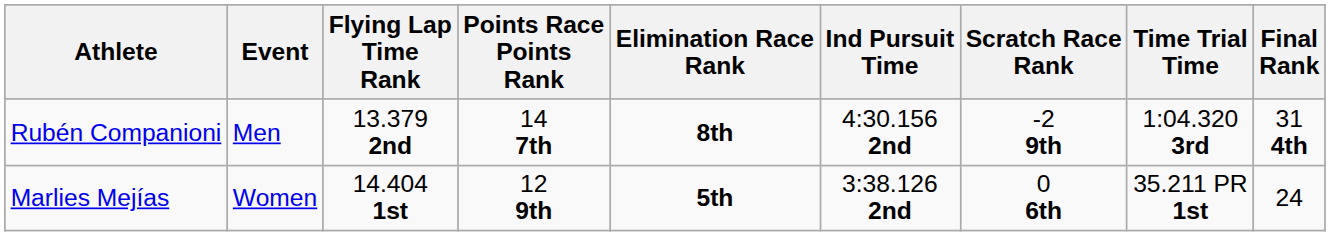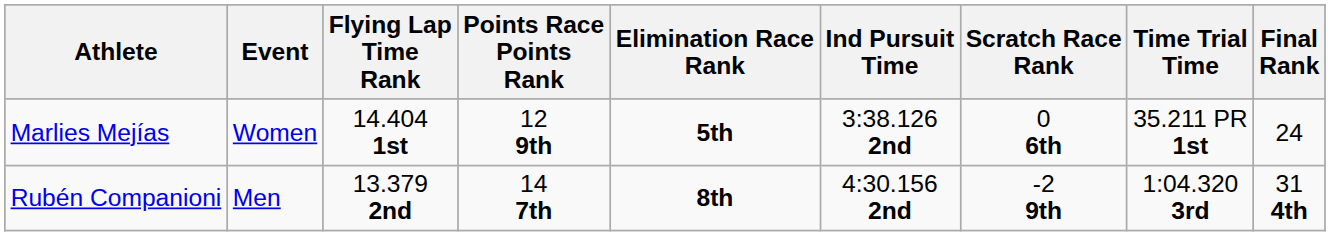 <table class="wikitable" style="font-size:90%">
 <tr>
 <th>Athlete</th>
 <th>Event</th>
 <th>Flying Lap<br>Time<br>Rank</th>
 <th>Points Race<br>Points<br>Rank</th>
 <th>Elimination Race<br>Rank</th>
 <th>Ind Pursuit<br>Time</th>
 <th>Scratch Race<br>Rank</th>
 <th>Time Trial<br>Time</th>
 <th>Final<br>Rank</th>
 </tr>
 <tr>
+<td><a href='#'>Marlies Mejías</a></td>
+<td><a href='#'>Women</a></td>
+<td align=center>14.404<br><strong>1st</strong></td>
+<td align=center>12<br><strong>9th</strong></td>
+<td align=center><strong>5th</strong></td>
+<td align=center>3:38.126<br><strong>2nd</strong></td>
+<td align=center>0<br><strong>6th</strong></td>
+<td align=center>35.211 PR<br><strong>1st</strong></td>
+<td align=center>24<br></td>
+</tr>
+<tr>
 <td><a href='#'>Rubén Companioni</a></td>
 <td><a href='#'>Men</a></td>
 <td align=center>13.379<br><strong>2nd</strong></td>
 <td align=center>14<br><strong>7th</strong></td>
 <td align=center><strong>8th</strong></td>
 <td align=center>4:30.156<br><strong>2nd</strong></td>
 <td align=center>-2<br><strong>9th</strong></td>
 <td align=center>1:04.320<br><strong>3rd</strong></td>
 <td align=center>31<br><strong>4th</strong></td>
 </tr>
-<tr>
-<td><a href='#'>Marlies Mejías</a></td>
-<td><a href='#'>Women</a></td>
-<td align=center>14.404<br><strong>1st</strong></td>
-<td align=center>12<br><strong>9th</strong></td>
-<td align=center><strong>5th</strong></td>
-<td align=center>3:38.126<br><strong>2nd</strong></td>
-<td align=center>0<br><strong>6th</strong></td>
-<td align=center>35.211 PR<br><strong>1st</strong></td>
-<td align=center>24<br></td>
-</tr>
 </table>
